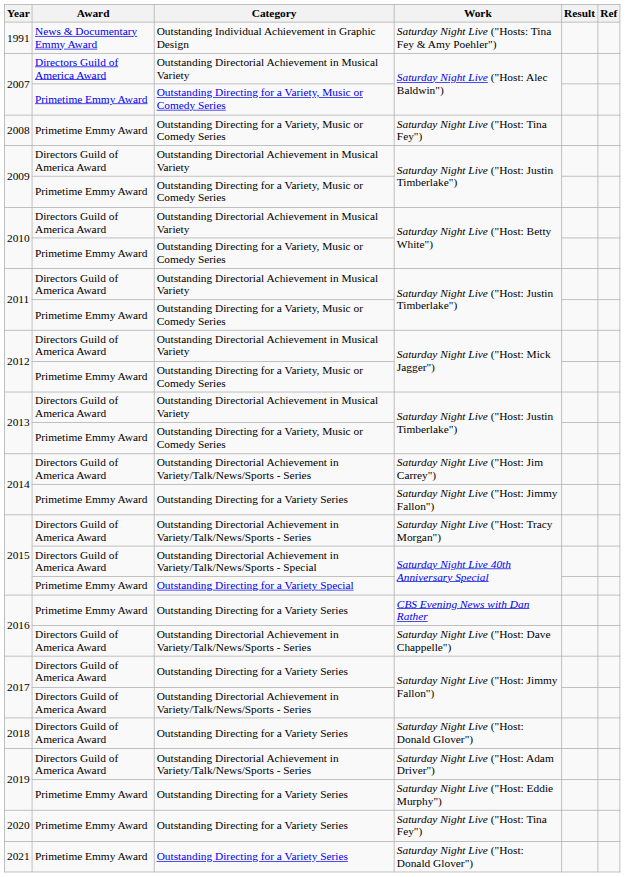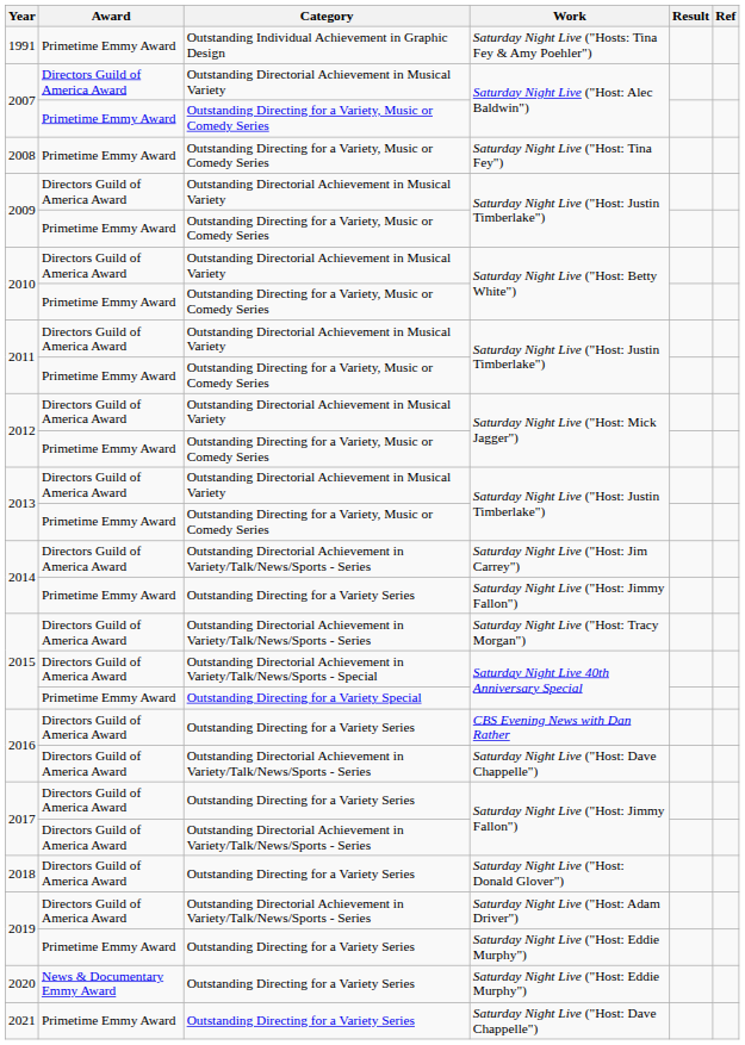 <table class="wikitable">
 <tr>
 <th>Year</th>
 <th>Award</th>
 <th>Category</th>
 <th>Work</th>
 <th>Result</th>
 <th>Ref</th>
 </tr>
 <tr>
 <td>1991</td>
-<td><a href='#'>News & Documentary Emmy Award</a></td>
+<td>Primetime Emmy Award</td>
 <td>Outstanding Individual Achievement in Graphic Design</td>
 <td><em>Saturday Night Live</em> ("Hosts: Tina Fey & Amy Poehler")</td>
 <td></td>
 <td style="text-align:center;"></td>
 </tr>
 <tr>
 <td rowspan= "2">2007</td>
 <td><a href='#'>Directors Guild of America Award</a></td>
 <td>Outstanding Directorial Achievement in Musical Variety</td>
 <td rowspan = "2"><em><a href='#'>Saturday Night Live</a></em> ("Host: Alec Baldwin")</td>
 <td></td>
 <td style="text-align:center;"></td>
 </tr>
 <tr>
 <td><a href='#'>Primetime Emmy Award</a></td>
 <td><a href='#'>Outstanding Directing for a Variety, Music or Comedy Series</a></td>
 <td></td>
 <td style="text-align:center;"></td>
 </tr>
 <tr>
 <td>2008</td>
 <td>Primetime Emmy Award</td>
 <td>Outstanding Directing for a Variety, Music or Comedy Series</td>
 <td><em>Saturday Night Live</em> ("Host: Tina Fey")</td>
 <td></td>
 <td style="text-align:center;"></td>
 </tr>
 <tr>
 <td rowspan= "2">2009</td>
 <td>Directors Guild of America Award</td>
 <td>Outstanding Directorial Achievement in Musical Variety</td>
 <td rowspan = "2"><em>Saturday Night Live</em> ("Host: Justin Timberlake")</td>
 <td></td>
 <td style="text-align:center;"></td>
 </tr>
 <tr>
 <td>Primetime Emmy Award</td>
 <td>Outstanding Directing for a Variety, Music or Comedy Series</td>
 <td></td>
 <td style="text-align:center;"></td>
 </tr>
 <tr>
 <td rowspan= "2">2010</td>
 <td>Directors Guild of America Award</td>
 <td>Outstanding Directorial Achievement in Musical Variety</td>
 <td rowspan = "2"><em>Saturday Night Live</em> ("Host: Betty White")</td>
 <td></td>
 <td style="text-align:center;"></td>
 </tr>
 <tr>
 <td>Primetime Emmy Award</td>
 <td>Outstanding Directing for a Variety, Music or Comedy Series</td>
 <td></td>
 <td style="text-align:center;"></td>
 </tr>
 <tr>
 <td rowspan= "2">2011</td>
 <td>Directors Guild of America Award</td>
 <td>Outstanding Directorial Achievement in Musical Variety</td>
 <td rowspan = "2"><em>Saturday Night Live</em> ("Host: Justin Timberlake")</td>
 <td></td>
 <td style="text-align:center;"></td>
 </tr>
 <tr>
 <td>Primetime Emmy Award</td>
 <td>Outstanding Directing for a Variety, Music or Comedy Series</td>
 <td></td>
 <td style="text-align:center;"></td>
 </tr>
 <tr>
 <td rowspan= "2">2012</td>
 <td>Directors Guild of America Award</td>
 <td>Outstanding Directorial Achievement in Musical Variety</td>
 <td rowspan = "2"><em>Saturday Night Live</em> ("Host: Mick Jagger")</td>
 <td></td>
 <td style="text-align:center;"></td>
 </tr>
 <tr>
 <td>Primetime Emmy Award</td>
 <td>Outstanding Directing for a Variety, Music or Comedy Series</td>
 <td></td>
 <td style="text-align:center;"></td>
 </tr>
 <tr>
 <td rowspan= "2">2013</td>
 <td>Directors Guild of America Award</td>
 <td>Outstanding Directorial Achievement in Musical Variety</td>
 <td rowspan = "2"><em>Saturday Night Live</em> ("Host: Justin Timberlake")</td>
 <td></td>
 <td style="text-align:center;"></td>
 </tr>
 <tr>
 <td>Primetime Emmy Award</td>
 <td>Outstanding Directing for a Variety, Music or Comedy Series</td>
 <td></td>
 <td style="text-align:center;"></td>
 </tr>
 <tr>
 <td rowspan= "2">2014</td>
 <td>Directors Guild of America Award</td>
 <td>Outstanding Directorial Achievement in Variety/Talk/News/Sports - Series</td>
 <td><em>Saturday Night Live</em> ("Host: Jim Carrey")</td>
 <td></td>
 <td style="text-align:center;"></td>
 </tr>
 <tr>
 <td>Primetime Emmy Award</td>
 <td>Outstanding Directing for a Variety Series</td>
 <td><em>Saturday Night Live</em> ("Host: Jimmy Fallon")</td>
 <td></td>
 <td style="text-align:center;"></td>
 </tr>
 <tr>
 <td rowspan= "3">2015</td>
 <td>Directors Guild of America Award</td>
 <td>Outstanding Directorial Achievement in Variety/Talk/News/Sports - Series</td>
 <td><em>Saturday Night Live</em> ("Host: Tracy Morgan")</td>
 <td></td>
 <td style="text-align:center;"></td>
 </tr>
 <tr>
 <td>Directors Guild of America Award</td>
 <td>Outstanding Directorial Achievement in Variety/Talk/News/Sports - Special</td>
 <td rowspan= "2"><em><a href='#'>Saturday Night Live 40th Anniversary Special</a></em></td>
 <td></td>
 <td style="text-align:center;"></td>
 </tr>
 <tr>
 <td>Primetime Emmy Award</td>
 <td><a href='#'>Outstanding Directing for a Variety Special</a></td>
 <td></td>
 <td style="text-align:center;"></td>
 </tr>
 <tr>
 <td rowspan= "2">2016</td>
-<td>Primetime Emmy Award</td>
+<td>Directors Guild of America Award</td>
 <td>Outstanding Directing for a Variety Series</td>
 <td><em><a href='#'>CBS Evening News with Dan Rather</a></em></td>
 <td></td>
 <td style="text-align:center;"></td>
 </tr>
 <tr>
 <td>Directors Guild of America Award</td>
 <td>Outstanding Directorial Achievement in Variety/Talk/News/Sports - Series</td>
 <td><em>Saturday Night Live</em> ("Host: Dave Chappelle")</td>
 <td></td>
 <td style="text-align:center;"></td>
 </tr>
 <tr>
 <td rowspan= "2">2017</td>
 <td>Directors Guild of America Award</td>
 <td>Outstanding Directing for a Variety Series</td>
 <td rowspan = "2"><em>Saturday Night Live</em> ("Host: Jimmy Fallon")</td>
 <td></td>
 <td style="text-align:center;"></td>
 </tr>
 <tr>
 <td>Directors Guild of America Award</td>
 <td>Outstanding Directorial Achievement in Variety/Talk/News/Sports - Series</td>
 <td></td>
 <td style="text-align:center;"></td>
 </tr>
 <tr>
 <td>2018</td>
 <td>Directors Guild of America Award</td>
 <td>Outstanding Directing for a Variety Series</td>
 <td><em>Saturday Night Live</em> ("Host: Donald Glover")</td>
 <td></td>
 <td style="text-align:center;"></td>
 </tr>
 <tr>
 <td rowspan= "2">2019</td>
 <td>Directors Guild of America Award</td>
 <td>Outstanding Directorial Achievement in Variety/Talk/News/Sports - Series</td>
 <td><em>Saturday Night Live</em> ("Host: Adam Driver")</td>
 <td></td>
 <td style="text-align:center;"></td>
 </tr>
 <tr>
 <td>Primetime Emmy Award</td>
 <td>Outstanding Directing for a Variety Series</td>
 <td><em>Saturday Night Live</em> ("Host: Eddie Murphy")</td>
 <td></td>
 <td style="text-align:center;"></td>
 </tr>
 <tr>
 <td>2020</td>
-<td>Primetime Emmy Award</td>
+<td><a href='#'>News & Documentary Emmy Award</a></td>
 <td>Outstanding Directing for a Variety Series</td>
-<td><em>Saturday Night Live</em> ("Host: Tina Fey")</td>
+<td><em>Saturday Night Live</em> ("Host: Eddie Murphy")</td>
 <td></td>
 <td style="text-align:center;"></td>
 </tr>
 <tr>
 <td>2021</td>
 <td>Primetime Emmy Award</td>
 <td><a href='#'>Outstanding Directing for a Variety Series</a></td>
-<td><em>Saturday Night Live</em> ("Host: Donald Glover")</td>
+<td><em>Saturday Night Live</em> ("Host: Dave Chappelle")</td>
 <td></td>
 <td style="text-align:center;"></td>
 </tr>
 </table>
